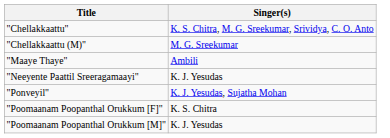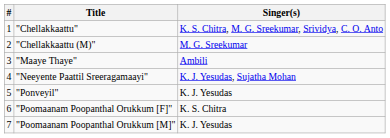 <table class="wikitable" style="font-size:95%;">
 <tr>
+<th>#</th>
 <th>Title</th>
 <th>Singer(s)</th>
 </tr>
 <tr>
+<td>1</td>
 <td>"Chellakkaattu"</td>
 <td><a href='#'>K. S. Chitra</a>, <a href='#'>M. G. Sreekumar</a>, <a href='#'>Srividya</a>, <a href='#'>C. O. Anto</a></td>
 </tr>
 <tr>
+<td>2</td>
 <td>"Chellakkaattu (M)"</td>
 <td><a href='#'>M. G. Sreekumar</a></td>
 </tr>
 <tr>
+<td>3</td>
 <td>"Maaye Thaye"</td>
 <td><a href='#'>Ambili</a></td>
 </tr>
 <tr>
+<td>4</td>
 <td>"Neeyente Paattil Sreeragamaayi"</td>
+<td><a href='#'>K. J. Yesudas</a>, <a href='#'>Sujatha Mohan</a></td>
+</tr>
+<tr>
+<td>5</td>
+<td>"Ponveyil"</td>
 <td>K. J. Yesudas</td>
 </tr>
 <tr>
-<td>"Ponveyil"</td>
-<td><a href='#'>K. J. Yesudas</a>, <a href='#'>Sujatha Mohan</a></td>
-</tr>
-<tr>
+<td>6</td>
 <td>"Poomaanam Poopanthal Orukkum [F]"</td>
 <td>K. S. Chitra</td>
 </tr>
 <tr>
+<td>7</td>
 <td>"Poomaanam Poopanthal Orukkum [M]"</td>
 <td>K. J. Yesudas</td>
 </tr>
 </table>
